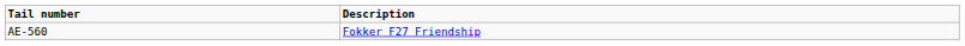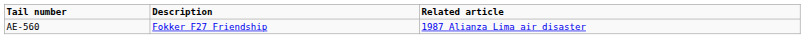 <table class="wikitable" width="90%">
 <tr>
 <td><strong>Tail number</strong></td>
 <td><strong>Description</strong></td>
+<td><strong>Related article</strong></td>
 </tr>
 <tr>
 <td>AE-560</td>
 <td><a href='#'>Fokker F27 Friendship</a></td>
+<td><a href='#'>1987 Alianza Lima air disaster</a></td>
 </tr>
 </table>
